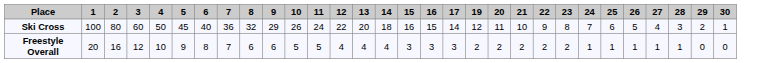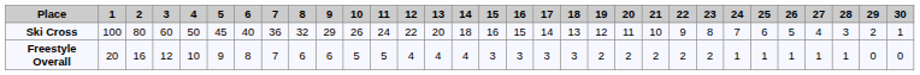 <table cellpadding="3" cellspacing="0" border="1" style="background:#f7f8ff; font-size:95%; border:gray solid 1px; border-collapse:collapse;">
 <tr style="background:#ccc; text-align:center;">
 <th>Place</th>
 <th width="30">1</th>
 <th width="30">2</th>
 <th width="30">3</th>
 <th width="30">4</th>
 <th width="30">5</th>
 <th width="30">6</th>
 <th width="30">7</th>
 <th width="30">8</th>
 <th width="30">9</th>
 <th width="30">10</th>
 <th width="30">11</th>
 <th width="30">12</th>
 <th width="30">13</th>
 <th width="30">14</th>
 <th width="30">15</th>
 <th width="30">16</th>
 <th width="30">17</th>
+<th width="30">18</th>
 <th width="30">19</th>
 <th width="30">20</th>
 <th width="30">21</th>
 <th width="30">22</th>
 <th width="30">23</th>
 <th width="30">24</th>
 <th width="30">25</th>
 <th width="30">26</th>
 <th width="30">27</th>
 <th width="30">28</th>
 <th width="30">29</th>
 <th width="30">30</th>
 </tr>
 <tr align=center>
 <th width="120">Ski Cross</th>
 <td>100</td>
 <td>80</td>
 <td>60</td>
 <td>50</td>
 <td>45</td>
 <td>40</td>
 <td>36</td>
 <td>32</td>
 <td>29</td>
 <td>26</td>
 <td>24</td>
 <td>22</td>
 <td>20</td>
 <td>18</td>
 <td>16</td>
 <td>15</td>
 <td>14</td>
+<td>13</td>
 <td>12</td>
 <td>11</td>
 <td>10</td>
 <td>9</td>
 <td>8</td>
 <td>7</td>
 <td>6</td>
 <td>5</td>
 <td>4</td>
 <td>3</td>
 <td>2</td>
 <td>1</td>
 </tr>
 <tr align=center>
 <th width="120">Freestyle Overall</th>
 <td>20</td>
 <td>16</td>
 <td>12</td>
 <td>10</td>
 <td>9</td>
 <td>8</td>
 <td>7</td>
 <td>6</td>
 <td>6</td>
 <td>5</td>
 <td>5</td>
 <td>4</td>
 <td>4</td>
 <td>4</td>
 <td>3</td>
 <td>3</td>
 <td>3</td>
+<td>3</td>
 <td>2</td>
 <td>2</td>
 <td>2</td>
 <td>2</td>
 <td>2</td>
 <td>1</td>
 <td>1</td>
 <td>1</td>
 <td>1</td>
 <td>1</td>
 <td>0</td>
 <td>0</td>
 </tr>
 </table>
